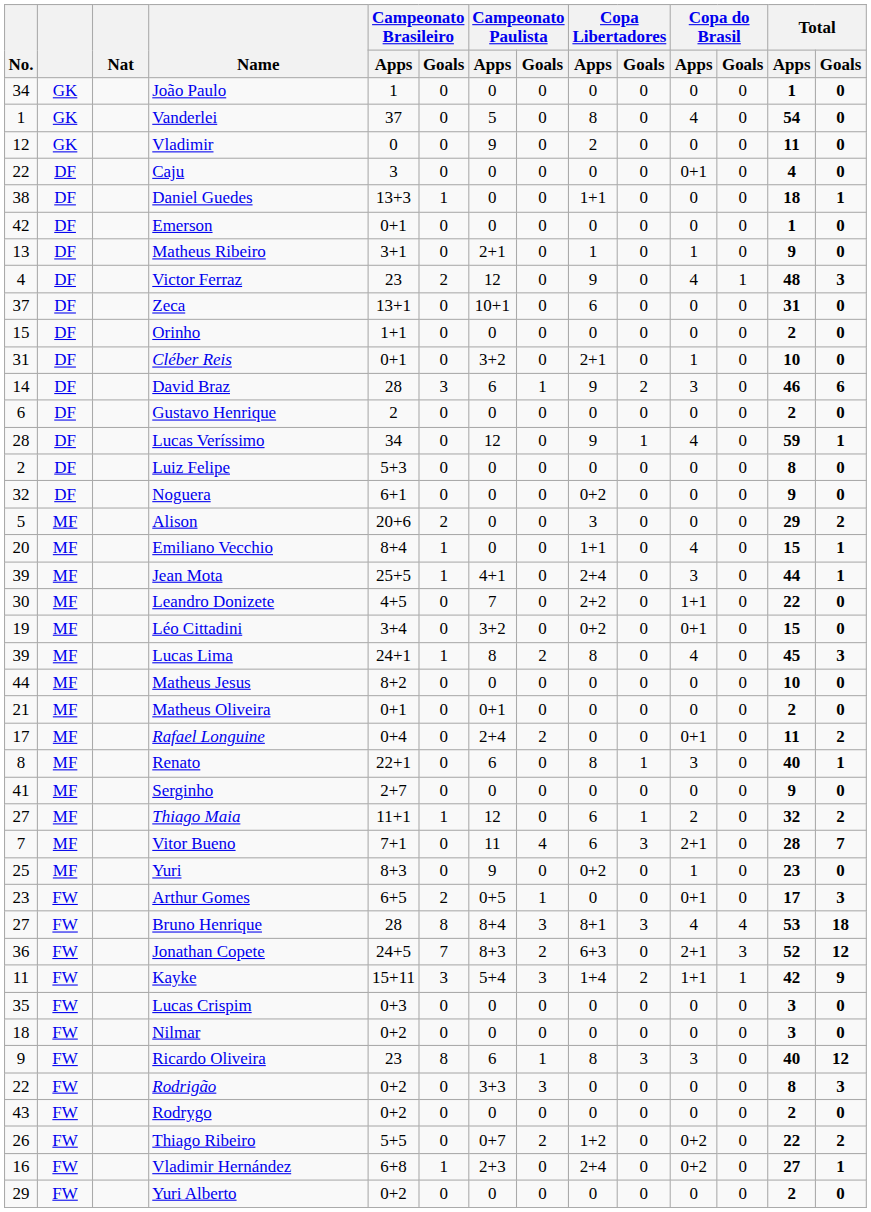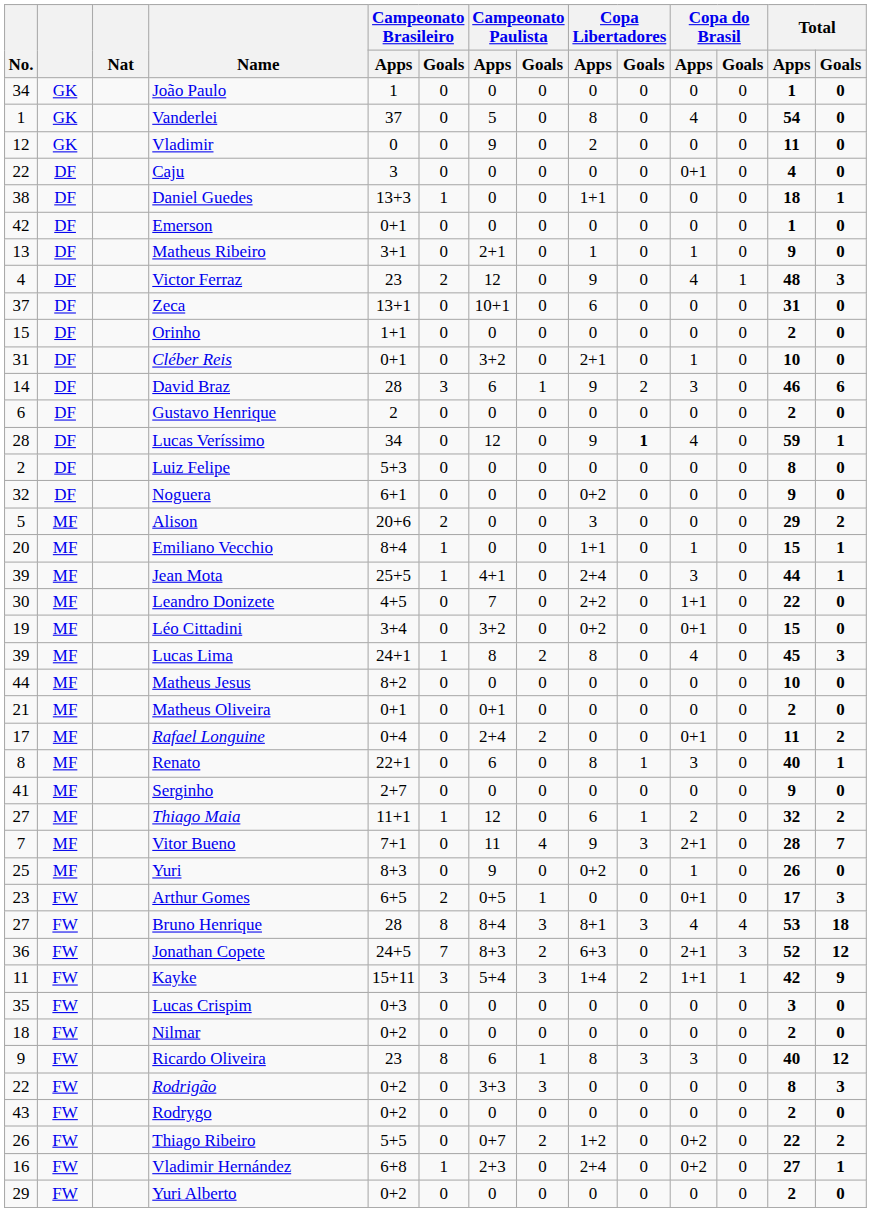 <table class="wikitable sortable" style="text-align:center">
 <tr>
 <th rowspan="2" width="20" valign="bottom">No.</th>
 <th rowspan="2" width="45" valign="bottom"></th>
 <th rowspan="2" width="45" valign="bottom">Nat</th>
 <th rowspan="2" width="200" valign="bottom">Name</th>
 <th colspan="2" width="85"><a href='#'>Campeonato Brasileiro</a></th>
 <th colspan="2" width="85"><a href='#'>Campeonato Paulista</a></th>
 <th colspan="2" width="85"><a href='#'>Copa Libertadores</a></th>
 <th colspan="2" width="85"><a href='#'>Copa do Brasil</a></th>
 <th colspan="2" width="85">Total</th>
 </tr>
 <tr>
 <th>Apps</th>
 <th>Goals</th>
 <th>Apps</th>
 <th>Goals</th>
 <th>Apps</th>
 <th>Goals</th>
 <th>Apps</th>
 <th>Goals</th>
 <th>Apps</th>
 <th>Goals</th>
 </tr>
 <tr>
 <td>34</td>
 <td><a href='#'>GK</a></td>
 <td></td>
 <td align=left><a href='#'>João Paulo</a></td>
 <td>1</td>
 <td>0</td>
 <td>0</td>
 <td>0</td>
 <td>0</td>
 <td>0</td>
 <td>0</td>
 <td>0</td>
 <td><strong>1</strong></td>
 <td><strong>0</strong></td>
 </tr>
 <tr>
 <td>1</td>
 <td><a href='#'>GK</a></td>
 <td></td>
 <td align=left><a href='#'>Vanderlei</a></td>
 <td>37</td>
 <td>0</td>
 <td>5</td>
 <td>0</td>
 <td>8</td>
 <td>0</td>
 <td>4</td>
 <td>0</td>
 <td><strong>54</strong></td>
 <td><strong>0</strong></td>
 </tr>
 <tr>
 <td>12</td>
 <td><a href='#'>GK</a></td>
 <td></td>
 <td align=left><a href='#'>Vladimir</a></td>
 <td>0</td>
 <td>0</td>
 <td>9</td>
 <td>0</td>
 <td>2</td>
 <td>0</td>
 <td>0</td>
 <td>0</td>
 <td><strong>11</strong></td>
 <td><strong>0</strong></td>
 </tr>
 <tr>
 <td>22</td>
 <td><a href='#'>DF</a></td>
 <td></td>
 <td align=left><a href='#'>Caju</a></td>
 <td>3</td>
 <td>0</td>
 <td>0</td>
 <td>0</td>
 <td>0</td>
 <td>0</td>
 <td>0+1</td>
 <td>0</td>
 <td><strong>4</strong></td>
 <td><strong>0</strong></td>
 </tr>
 <tr>
 <td>38</td>
 <td><a href='#'>DF</a></td>
 <td></td>
 <td align=left><a href='#'>Daniel Guedes</a></td>
 <td>13+3</td>
 <td>1</td>
 <td>0</td>
 <td>0</td>
 <td>1+1</td>
 <td>0</td>
 <td>0</td>
 <td>0</td>
 <td><strong>18</strong></td>
 <td><strong>1</strong></td>
 </tr>
 <tr>
 <td>42</td>
 <td><a href='#'>DF</a></td>
 <td></td>
 <td align=left><a href='#'>Emerson</a></td>
 <td>0+1</td>
 <td>0</td>
 <td>0</td>
 <td>0</td>
 <td>0</td>
 <td>0</td>
 <td>0</td>
 <td>0</td>
 <td><strong>1</strong></td>
 <td><strong>0</strong></td>
 </tr>
 <tr>
 <td>13</td>
 <td><a href='#'>DF</a></td>
 <td></td>
 <td align=left><a href='#'>Matheus Ribeiro</a></td>
 <td>3+1</td>
 <td>0</td>
 <td>2+1</td>
 <td>0</td>
 <td>1</td>
 <td>0</td>
 <td>1</td>
 <td>0</td>
 <td><strong>9</strong></td>
 <td><strong>0</strong></td>
 </tr>
 <tr>
 <td>4</td>
 <td><a href='#'>DF</a></td>
 <td></td>
 <td align=left><a href='#'>Victor Ferraz</a></td>
 <td>23</td>
 <td>2</td>
 <td>12</td>
 <td>0</td>
 <td>9</td>
 <td>0</td>
 <td>4</td>
 <td>1</td>
 <td><strong>48</strong></td>
 <td><strong>3</strong></td>
 </tr>
 <tr>
 <td>37</td>
 <td><a href='#'>DF</a></td>
 <td></td>
 <td align=left><a href='#'>Zeca</a></td>
 <td>13+1</td>
 <td>0</td>
 <td>10+1</td>
 <td>0</td>
 <td>6</td>
 <td>0</td>
 <td>0</td>
 <td>0</td>
 <td><strong>31</strong></td>
 <td><strong>0</strong></td>
 </tr>
 <tr>
 <td>15</td>
 <td><a href='#'>DF</a></td>
 <td></td>
 <td align=left><a href='#'>Orinho</a></td>
 <td>1+1</td>
 <td>0</td>
 <td>0</td>
 <td>0</td>
 <td>0</td>
 <td>0</td>
 <td>0</td>
 <td>0</td>
 <td><strong>2</strong></td>
 <td><strong>0</strong></td>
 </tr>
 <tr>
 <td>31</td>
 <td><a href='#'>DF</a></td>
 <td></td>
 <td align=left><em><a href='#'>Cléber Reis</a></em></td>
 <td>0+1</td>
 <td>0</td>
 <td>3+2</td>
 <td>0</td>
 <td>2+1</td>
 <td>0</td>
 <td>1</td>
 <td>0</td>
 <td><strong>10</strong></td>
 <td><strong>0</strong></td>
 </tr>
 <tr>
 <td>14</td>
 <td><a href='#'>DF</a></td>
 <td></td>
 <td align=left><a href='#'>David Braz</a></td>
 <td>28</td>
 <td>3</td>
 <td>6</td>
 <td>1</td>
 <td>9</td>
 <td>2</td>
 <td>3</td>
 <td>0</td>
 <td><strong>46</strong></td>
 <td><strong>6</strong></td>
 </tr>
 <tr>
 <td>6</td>
 <td><a href='#'>DF</a></td>
 <td></td>
 <td align=left><a href='#'>Gustavo Henrique</a></td>
 <td>2</td>
 <td>0</td>
 <td>0</td>
 <td>0</td>
 <td>0</td>
 <td>0</td>
 <td>0</td>
 <td>0</td>
 <td><strong>2</strong></td>
 <td><strong>0</strong></td>
 </tr>
 <tr>
 <td>28</td>
 <td><a href='#'>DF</a></td>
 <td></td>
 <td align=left><a href='#'>Lucas Veríssimo</a></td>
 <td>34</td>
 <td>0</td>
 <td>12</td>
 <td>0</td>
 <td>9</td>
-<td>1</td>
+<td><strong>1</strong></td>
 <td>4</td>
 <td>0</td>
 <td><strong>59</strong></td>
 <td><strong>1</strong></td>
 </tr>
 <tr>
 <td>2</td>
 <td><a href='#'>DF</a></td>
 <td></td>
 <td align=left><a href='#'>Luiz Felipe</a></td>
 <td>5+3</td>
 <td>0</td>
 <td>0</td>
 <td>0</td>
 <td>0</td>
 <td>0</td>
 <td>0</td>
 <td>0</td>
 <td><strong>8</strong></td>
 <td><strong>0</strong></td>
 </tr>
 <tr>
 <td>32</td>
 <td><a href='#'>DF</a></td>
 <td></td>
 <td align=left><a href='#'>Noguera</a></td>
 <td>6+1</td>
 <td>0</td>
 <td>0</td>
 <td>0</td>
 <td>0+2</td>
 <td>0</td>
 <td>0</td>
 <td>0</td>
 <td><strong>9</strong></td>
 <td><strong>0</strong></td>
 </tr>
 <tr>
 <td>5</td>
 <td><a href='#'>MF</a></td>
 <td></td>
 <td align=left><a href='#'>Alison</a></td>
 <td>20+6</td>
 <td>2</td>
 <td>0</td>
 <td>0</td>
 <td>3</td>
 <td>0</td>
 <td>0</td>
 <td>0</td>
 <td><strong>29</strong></td>
 <td><strong>2</strong></td>
 </tr>
 <tr>
 <td>20</td>
 <td><a href='#'>MF</a></td>
 <td></td>
 <td align=left><a href='#'>Emiliano Vecchio</a></td>
 <td>8+4</td>
 <td>1</td>
 <td>0</td>
 <td>0</td>
 <td>1+1</td>
 <td>0</td>
-<td>4</td>
+<td>1</td>
 <td>0</td>
 <td><strong>15</strong></td>
 <td><strong>1</strong></td>
 </tr>
 <tr>
 <td>39</td>
 <td><a href='#'>MF</a></td>
 <td></td>
 <td align=left><a href='#'>Jean Mota</a></td>
 <td>25+5</td>
 <td>1</td>
 <td>4+1</td>
 <td>0</td>
 <td>2+4</td>
 <td>0</td>
 <td>3</td>
 <td>0</td>
 <td><strong>44</strong></td>
 <td><strong>1</strong></td>
 </tr>
 <tr>
 <td>30</td>
 <td><a href='#'>MF</a></td>
 <td></td>
 <td align=left><a href='#'>Leandro Donizete</a></td>
 <td>4+5</td>
 <td>0</td>
 <td>7</td>
 <td>0</td>
 <td>2+2</td>
 <td>0</td>
 <td>1+1</td>
 <td>0</td>
 <td><strong>22</strong></td>
 <td><strong>0</strong></td>
 </tr>
 <tr>
 <td>19</td>
 <td><a href='#'>MF</a></td>
 <td></td>
 <td align=left><a href='#'>Léo Cittadini</a></td>
 <td>3+4</td>
 <td>0</td>
 <td>3+2</td>
 <td>0</td>
 <td>0+2</td>
 <td>0</td>
 <td>0+1</td>
 <td>0</td>
 <td><strong>15</strong></td>
 <td><strong>0</strong></td>
 </tr>
 <tr>
 <td>39</td>
 <td><a href='#'>MF</a></td>
 <td></td>
 <td align=left><a href='#'>Lucas Lima</a></td>
 <td>24+1</td>
 <td>1</td>
 <td>8</td>
 <td>2</td>
 <td>8</td>
 <td>0</td>
 <td>4</td>
 <td>0</td>
 <td><strong>45</strong></td>
 <td><strong>3</strong></td>
 </tr>
 <tr>
 <td>44</td>
 <td><a href='#'>MF</a></td>
 <td></td>
 <td align=left><a href='#'>Matheus Jesus</a></td>
 <td>8+2</td>
 <td>0</td>
 <td>0</td>
 <td>0</td>
 <td>0</td>
 <td>0</td>
 <td>0</td>
 <td>0</td>
 <td><strong>10</strong></td>
 <td><strong>0</strong></td>
 </tr>
 <tr>
 <td>21</td>
 <td><a href='#'>MF</a></td>
 <td></td>
 <td align=left><a href='#'>Matheus Oliveira</a></td>
 <td>0+1</td>
 <td>0</td>
 <td>0+1</td>
 <td>0</td>
 <td>0</td>
 <td>0</td>
 <td>0</td>
 <td>0</td>
 <td><strong>2</strong></td>
 <td><strong>0</strong></td>
 </tr>
 <tr>
 <td>17</td>
 <td><a href='#'>MF</a></td>
 <td></td>
 <td align=left><em><a href='#'>Rafael Longuine</a></em></td>
 <td>0+4</td>
 <td>0</td>
 <td>2+4</td>
 <td>2</td>
 <td>0</td>
 <td>0</td>
 <td>0+1</td>
 <td>0</td>
 <td><strong>11</strong></td>
 <td><strong>2</strong></td>
 </tr>
 <tr>
 <td>8</td>
 <td><a href='#'>MF</a></td>
 <td></td>
 <td align=left><a href='#'>Renato</a></td>
 <td>22+1</td>
 <td>0</td>
 <td>6</td>
 <td>0</td>
 <td>8</td>
 <td>1</td>
 <td>3</td>
 <td>0</td>
 <td><strong>40</strong></td>
 <td><strong>1</strong></td>
 </tr>
 <tr>
 <td>41</td>
 <td><a href='#'>MF</a></td>
 <td></td>
 <td align=left><a href='#'>Serginho</a></td>
 <td>2+7</td>
 <td>0</td>
 <td>0</td>
 <td>0</td>
 <td>0</td>
 <td>0</td>
 <td>0</td>
 <td>0</td>
 <td><strong>9</strong></td>
 <td><strong>0</strong></td>
 </tr>
 <tr>
 <td>27</td>
 <td><a href='#'>MF</a></td>
 <td></td>
 <td align=left><em><a href='#'>Thiago Maia</a></em></td>
 <td>11+1</td>
 <td>1</td>
 <td>12</td>
 <td>0</td>
 <td>6</td>
 <td>1</td>
 <td>2</td>
 <td>0</td>
 <td><strong>32</strong></td>
 <td><strong>2</strong></td>
 </tr>
 <tr>
 <td>7</td>
 <td><a href='#'>MF</a></td>
 <td></td>
 <td align=left><a href='#'>Vitor Bueno</a></td>
 <td>7+1</td>
 <td>0</td>
 <td>11</td>
 <td>4</td>
-<td>6</td>
+<td>9</td>
 <td>3</td>
 <td>2+1</td>
 <td>0</td>
 <td><strong>28</strong></td>
 <td><strong>7</strong></td>
 </tr>
 <tr>
 <td>25</td>
 <td><a href='#'>MF</a></td>
 <td></td>
 <td align=left><a href='#'>Yuri</a></td>
 <td>8+3</td>
 <td>0</td>
 <td>9</td>
 <td>0</td>
 <td>0+2</td>
 <td>0</td>
 <td>1</td>
 <td>0</td>
-<td><strong>23</strong></td>
+<td><strong>26</strong></td>
 <td><strong>0</strong></td>
 </tr>
 <tr>
 <td>23</td>
 <td><a href='#'>FW</a></td>
 <td></td>
 <td align=left><a href='#'>Arthur Gomes</a></td>
 <td>6+5</td>
 <td>2</td>
 <td>0+5</td>
 <td>1</td>
 <td>0</td>
 <td>0</td>
 <td>0+1</td>
 <td>0</td>
 <td><strong>17</strong></td>
 <td><strong>3</strong></td>
 </tr>
 <tr>
 <td>27</td>
 <td><a href='#'>FW</a></td>
 <td></td>
 <td align=left><a href='#'>Bruno Henrique</a></td>
 <td>28</td>
 <td>8</td>
 <td>8+4</td>
 <td>3</td>
 <td>8+1</td>
 <td>3</td>
 <td>4</td>
 <td>4</td>
 <td><strong>53</strong></td>
 <td><strong>18</strong></td>
 </tr>
 <tr>
 <td>36</td>
 <td><a href='#'>FW</a></td>
 <td></td>
 <td align=left><a href='#'>Jonathan Copete</a></td>
 <td>24+5</td>
 <td>7</td>
 <td>8+3</td>
 <td>2</td>
 <td>6+3</td>
 <td>0</td>
 <td>2+1</td>
 <td>3</td>
 <td><strong>52</strong></td>
 <td><strong>12</strong></td>
 </tr>
 <tr>
 <td>11</td>
 <td><a href='#'>FW</a></td>
 <td></td>
 <td align=left><a href='#'>Kayke</a></td>
 <td>15+11</td>
 <td>3</td>
 <td>5+4</td>
 <td>3</td>
 <td>1+4</td>
 <td>2</td>
 <td>1+1</td>
 <td>1</td>
 <td><strong>42</strong></td>
 <td><strong>9</strong></td>
 </tr>
 <tr>
 <td>35</td>
 <td><a href='#'>FW</a></td>
 <td></td>
 <td align=left><a href='#'>Lucas Crispim</a></td>
 <td>0+3</td>
 <td>0</td>
 <td>0</td>
 <td>0</td>
 <td>0</td>
 <td>0</td>
 <td>0</td>
 <td>0</td>
 <td><strong>3</strong></td>
 <td><strong>0</strong></td>
 </tr>
 <tr>
 <td>18</td>
 <td><a href='#'>FW</a></td>
 <td></td>
 <td align=left><a href='#'>Nilmar</a></td>
 <td>0+2</td>
 <td>0</td>
 <td>0</td>
 <td>0</td>
 <td>0</td>
 <td>0</td>
 <td>0</td>
 <td>0</td>
-<td><strong>3</strong></td>
+<td><strong>2</strong></td>
 <td><strong>0</strong></td>
 </tr>
 <tr>
 <td>9</td>
 <td><a href='#'>FW</a></td>
 <td></td>
 <td align=left><a href='#'>Ricardo Oliveira</a></td>
 <td>23</td>
 <td>8</td>
 <td>6</td>
 <td>1</td>
 <td>8</td>
 <td>3</td>
 <td>3</td>
 <td>0</td>
 <td><strong>40</strong></td>
 <td><strong>12</strong></td>
 </tr>
 <tr>
 <td>22</td>
 <td><a href='#'>FW</a></td>
 <td></td>
 <td align=left><em><a href='#'>Rodrigão</a></em></td>
 <td>0+2</td>
 <td>0</td>
 <td>3+3</td>
 <td>3</td>
 <td>0</td>
 <td>0</td>
 <td>0</td>
 <td>0</td>
 <td><strong>8</strong></td>
 <td><strong>3</strong></td>
 </tr>
 <tr>
 <td>43</td>
 <td><a href='#'>FW</a></td>
 <td></td>
 <td align=left><a href='#'>Rodrygo</a></td>
 <td>0+2</td>
 <td>0</td>
 <td>0</td>
 <td>0</td>
 <td>0</td>
 <td>0</td>
 <td>0</td>
 <td>0</td>
 <td><strong>2</strong></td>
 <td><strong>0</strong></td>
 </tr>
 <tr>
 <td>26</td>
 <td><a href='#'>FW</a></td>
 <td></td>
 <td align=left><a href='#'>Thiago Ribeiro</a></td>
 <td>5+5</td>
 <td>0</td>
 <td>0+7</td>
 <td>2</td>
 <td>1+2</td>
 <td>0</td>
 <td>0+2</td>
 <td>0</td>
 <td><strong>22</strong></td>
 <td><strong>2</strong></td>
 </tr>
 <tr>
 <td>16</td>
 <td><a href='#'>FW</a></td>
 <td></td>
 <td align=left><a href='#'>Vladimir Hernández</a></td>
 <td>6+8</td>
 <td>1</td>
 <td>2+3</td>
 <td>0</td>
 <td>2+4</td>
 <td>0</td>
 <td>0+2</td>
 <td>0</td>
 <td><strong>27</strong></td>
 <td><strong>1</strong></td>
 </tr>
 <tr>
 <td>29</td>
 <td><a href='#'>FW</a></td>
 <td></td>
 <td align=left><a href='#'>Yuri Alberto</a></td>
 <td>0+2</td>
 <td>0</td>
 <td>0</td>
 <td>0</td>
 <td>0</td>
 <td>0</td>
 <td>0</td>
 <td>0</td>
 <td><strong>2</strong></td>
 <td><strong>0</strong></td>
 </tr>
 <tr>
 </tr>
 </table>
